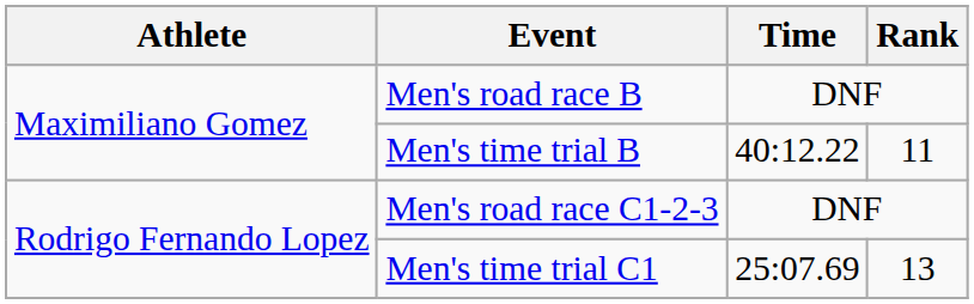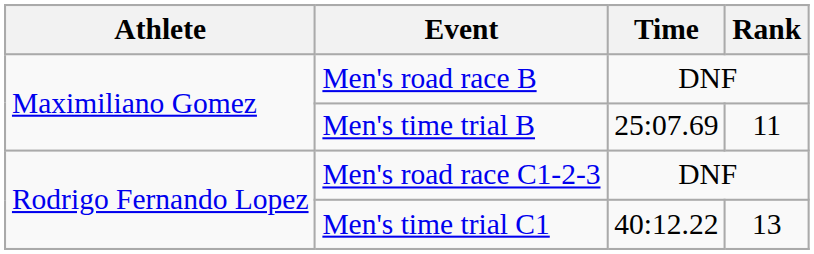 <table class=wikitable style=font-size:90%;text-align:center>
 <tr>
 <th>Athlete</th>
 <th>Event</th>
 <th>Time</th>
 <th>Rank</th>
 </tr>
 <tr align=center>
 <td align=left rowspan=2><a href='#'>Maximiliano Gomez</a></td>
 <td align=left><a href='#'>Men's road race B</a></td>
 <td colspan=2>DNF</td>
 </tr>
 <tr align=center>
 <td align=left><a href='#'>Men's time trial B</a></td>
-<td>40:12.22</td>
+<td>25:07.69</td>
 <td>11</td>
 </tr>
 <tr align=center>
 <td align=left rowspan=2><a href='#'>Rodrigo Fernando Lopez</a></td>
 <td align=left><a href='#'>Men's road race C1-2-3</a></td>
 <td colspan=2>DNF</td>
 </tr>
 <tr align=center>
 <td align=left><a href='#'>Men's time trial C1</a></td>
-<td>25:07.69</td>
+<td>40:12.22</td>
 <td>13</td>
 </tr>
 </table>
